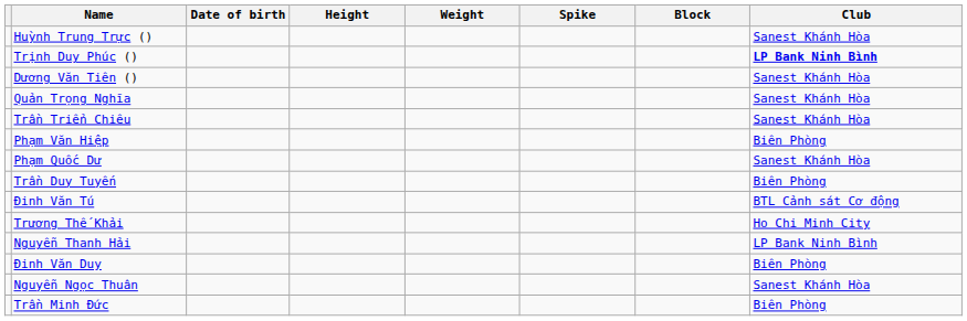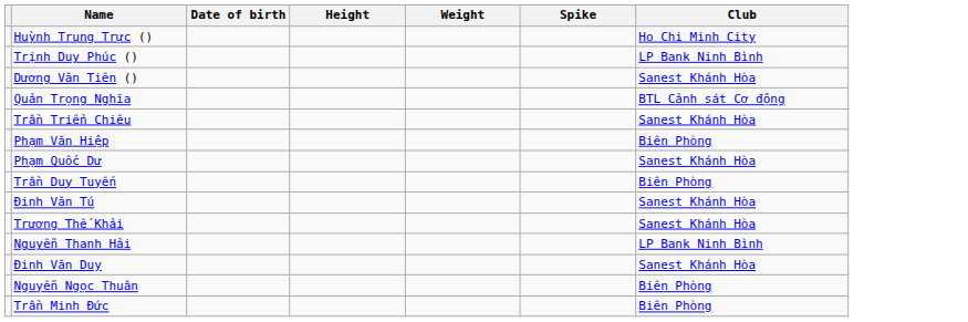 <table class="wikitable sortable" style="font-size:88%; text-align:center;">
 <tr>
 <th></th>
 <th style="width:14em">Name</th>
 <th style="width:8em">Date of birth</th>
 <th style="width:9em">Height</th>
 <th style="width:9em">Weight</th>
 <th style="width:9em">Spike</th>
-<th style="width:9em">Block</th>
 <th style="width:17em">Club</th>
 </tr>
 <tr>
 <td></td>
 <td align=left><a href='#'>Huỳnh Trung Trực</a> ()</td>
 <td align=right></td>
 <td></td>
 <td></td>
 <td></td>
-<td></td>
-<td align=left> <a href='#'>Sanest Khánh Hòa</a></td>
+<td align=left> <a href='#'>Ho Chi Minh City</a></td>
 </tr>
 <tr>
 <td></td>
 <td align=left><a href='#'>Trịnh Duy Phúc</a> ()</td>
 <td align=right></td>
 <td></td>
 <td></td>
 <td></td>
-<td></td>
-<td align=left><strong> <a href='#'>LP Bank Ninh Bình</a></strong></td>
+<td align=left> <a href='#'>LP Bank Ninh Bình</a></td>
 </tr>
 <tr>
 <td></td>
 <td align=left><a href='#'>Dương Văn Tiên</a> ()</td>
 <td align=right></td>
-<td></td>
 <td></td>
 <td></td>
 <td></td>
 <td align=left> <a href='#'>Sanest Khánh Hòa</a></td>
 </tr>
 <tr>
 <td></td>
 <td align=left><a href='#'>Quản Trọng Nghĩa</a></td>
 <td align=right></td>
 <td></td>
 <td></td>
 <td></td>
-<td></td>
-<td align=left> <a href='#'>Sanest Khánh Hòa</a></td>
+<td align=left> <a href='#'>BTL Cảnh sát Cơ động</a></td>
 </tr>
 <tr>
 <td></td>
 <td align=left><a href='#'>Trần Triển Chiêu</a></td>
 <td align=right></td>
-<td></td>
 <td></td>
 <td></td>
 <td></td>
 <td align=left> <a href='#'>Sanest Khánh Hòa</a></td>
 </tr>
 <tr>
 <td></td>
 <td align=left><a href='#'>Phạm Văn Hiệp</a></td>
 <td align=right></td>
 <td></td>
 <td></td>
 <td></td>
-<td></td>
 <td align=left> <a href='#'>Biên Phòng</a></td>
 </tr>
 <tr>
 <td></td>
 <td align=left><a href='#'>Phạm Quốc Dư</a></td>
 <td align=right></td>
-<td></td>
 <td></td>
 <td></td>
 <td></td>
 <td align="left"> <a href='#'>Sanest Khánh Hòa</a></td>
 </tr>
 <tr>
 <td></td>
 <td align=left><a href='#'>Trần Duy Tuyến</a></td>
 <td align=right></td>
 <td></td>
 <td></td>
 <td></td>
-<td></td>
 <td align=left> <a href='#'>Biên Phòng</a></td>
 </tr>
 <tr>
 <td></td>
 <td align=left><a href='#'>Đinh Văn Tú</a></td>
 <td align=right></td>
 <td></td>
 <td></td>
 <td></td>
-<td></td>
-<td align=left> <a href='#'>BTL Cảnh sát Cơ động</a></td>
+<td align=left> <a href='#'>Sanest Khánh Hòa</a></td>
 </tr>
 <tr>
 <td></td>
 <td align=left><a href='#'>Trương Thế Khải</a></td>
 <td align=right></td>
 <td></td>
 <td></td>
 <td></td>
-<td></td>
-<td align=left> <a href='#'>Ho Chi Minh City</a></td>
+<td align=left> <a href='#'>Sanest Khánh Hòa</a></td>
 </tr>
 <tr>
 <td></td>
 <td align=left><a href='#'>Nguyễn Thanh Hải</a></td>
 <td align=right></td>
-<td></td>
 <td></td>
 <td></td>
 <td></td>
 <td align=left> <a href='#'>LP Bank Ninh Bình</a></td>
 </tr>
 <tr>
 <td></td>
 <td align=left><a href='#'>Đinh Văn Duy</a></td>
 <td align=right></td>
 <td></td>
 <td></td>
 <td></td>
-<td></td>
-<td align=left> <a href='#'>Biên Phòng</a></td>
+<td align=left> <a href='#'>Sanest Khánh Hòa</a></td>
 </tr>
 <tr>
 <td></td>
 <td align=left><a href='#'>Nguyễn Ngọc Thuân</a></td>
 <td align=right></td>
 <td></td>
 <td></td>
 <td></td>
-<td></td>
-<td align=left> <a href='#'>Sanest Khánh Hòa</a></td>
+<td align=left> <a href='#'>Biên Phòng</a></td>
 </tr>
 <tr>
 <td></td>
 <td align=left><a href='#'>Trần Minh Đức</a></td>
 <td align=right></td>
 <td></td>
 <td></td>
 <td></td>
-<td></td>
 <td align=left> <a href='#'>Biên Phòng</a></td>
 </tr>
 </table>
